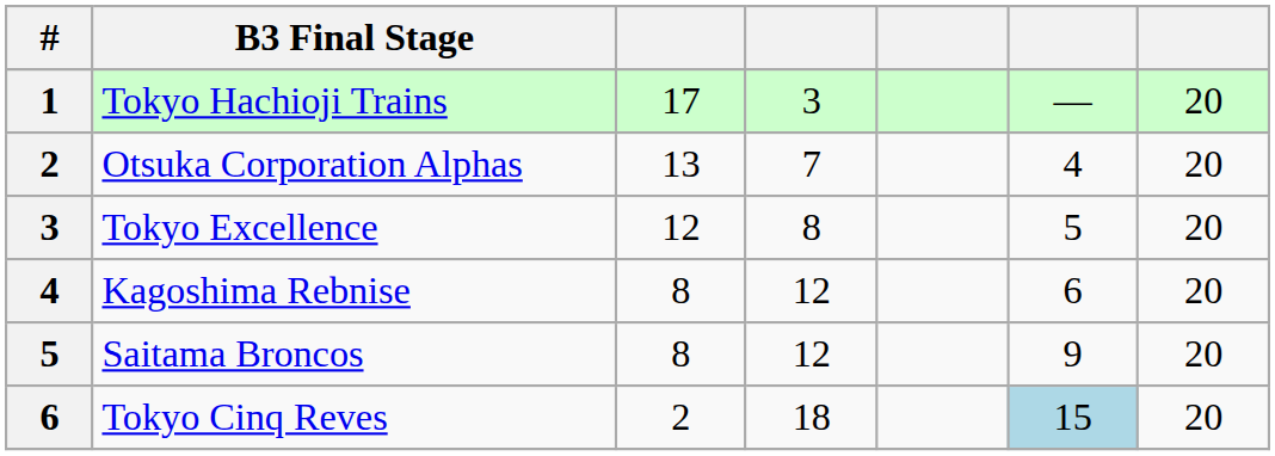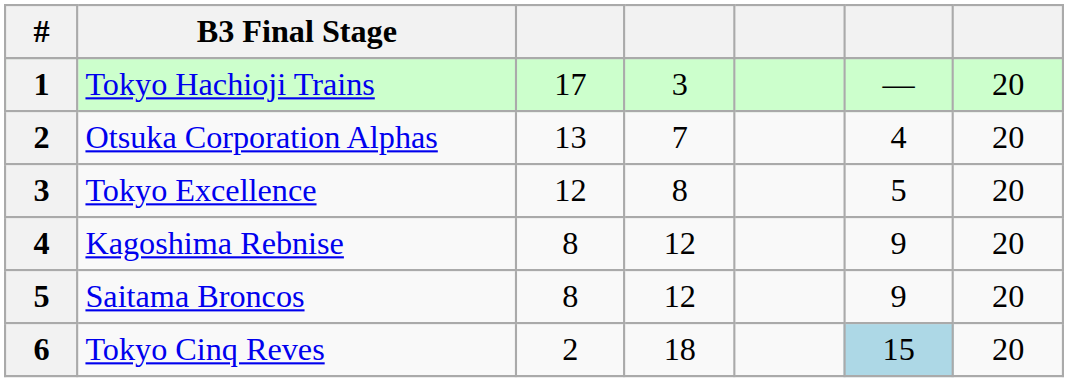 <table class="wikitable" width="500" style="font-size:95%; text-align:center">
 <tr>
 <th width="5%">#</th>
 <th width="30%">B3 Final Stage</th>
 <th width="7.5%"></th>
 <th width="7.5%"></th>
 <th width="7.5%"></th>
 <th width="7.5%"></th>
 <th width="7.5%"></th>
 </tr>
 <tr>
 </tr>
 <tr bgcolor=#ccffcc>
 <th>1</th>
 <td style="text-align:left;"><a href='#'>Tokyo Hachioji Trains</a></td>
 <td>17</td>
 <td>3</td>
 <td></td>
 <td>—</td>
 <td>20</td>
 </tr>
 <tr>
 <th>2</th>
 <td style="text-align:left;"><a href='#'>Otsuka Corporation Alphas</a></td>
 <td>13</td>
 <td>7</td>
 <td></td>
 <td>4</td>
 <td>20</td>
 </tr>
 <tr>
 <th>3</th>
 <td style="text-align:left;"><a href='#'>Tokyo Excellence</a></td>
 <td>12</td>
 <td>8</td>
 <td></td>
 <td>5</td>
 <td>20</td>
 </tr>
 <tr>
 <th>4</th>
 <td style="text-align:left;"><a href='#'>Kagoshima Rebnise</a></td>
 <td>8</td>
 <td>12</td>
 <td></td>
-<td>6</td>
+<td>9</td>
 <td>20</td>
 </tr>
 <tr>
 <th>5</th>
 <td style="text-align:left;"><a href='#'>Saitama Broncos</a></td>
 <td>8</td>
 <td>12</td>
 <td></td>
 <td>9</td>
 <td>20</td>
 </tr>
 <tr>
 <th>6</th>
 <td style="text-align:left;"><a href='#'>Tokyo Cinq Reves</a></td>
 <td>2</td>
 <td>18</td>
 <td></td>
 <td style="background: lightblue;">15</td>
 <td>20</td>
 </tr>
 <tr>
 </tr>
 </table>
